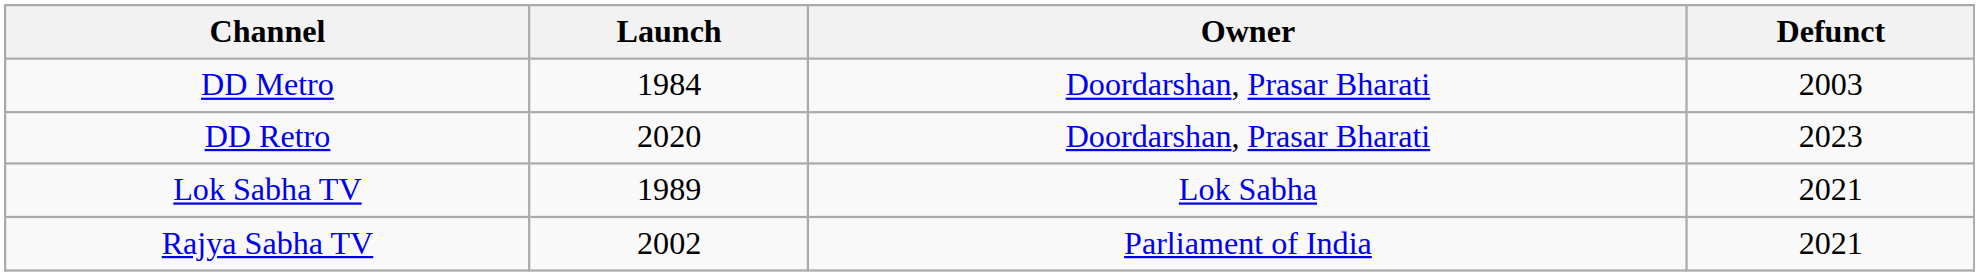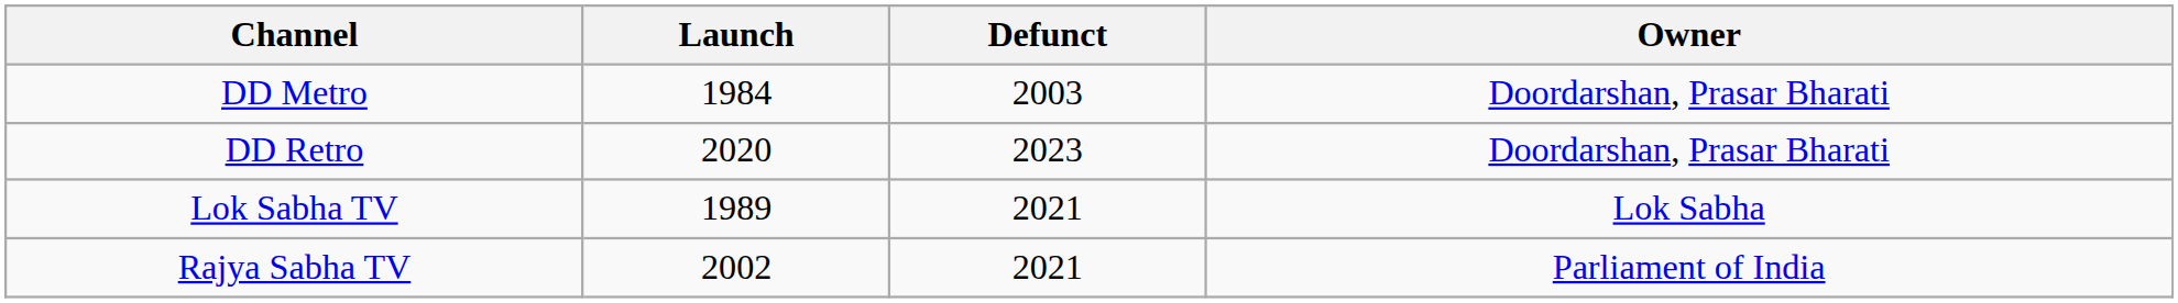 <table class="wikitable sortable" style="border-collapse:collapse; font-size: 90%; text-align:center" width="100%">
 <tr>
 <th>Channel</th>
 <th>Launch</th>
+<th>Defunct</th>
 <th>Owner</th>
-<th>Defunct</th>
 </tr>
 <tr>
 <td><a href='#'>DD Metro</a></td>
 <td>1984</td>
+<td>2003</td>
 <td><a href='#'>Doordarshan</a>, <a href='#'>Prasar Bharati</a></td>
-<td>2003</td>
 </tr>
 <tr>
 <td><a href='#'>DD Retro</a></td>
 <td>2020</td>
+<td>2023</td>
 <td><a href='#'>Doordarshan</a>, <a href='#'>Prasar Bharati</a></td>
-<td>2023</td>
 </tr>
 <tr>
 <td><a href='#'>Lok Sabha TV</a></td>
 <td>1989</td>
+<td>2021</td>
 <td><a href='#'>Lok Sabha</a></td>
-<td>2021</td>
 </tr>
 <tr>
 <td><a href='#'>Rajya Sabha TV</a></td>
 <td>2002</td>
+<td>2021</td>
 <td><a href='#'>Parliament of India</a></td>
-<td>2021</td>
 </tr>
 </table>
